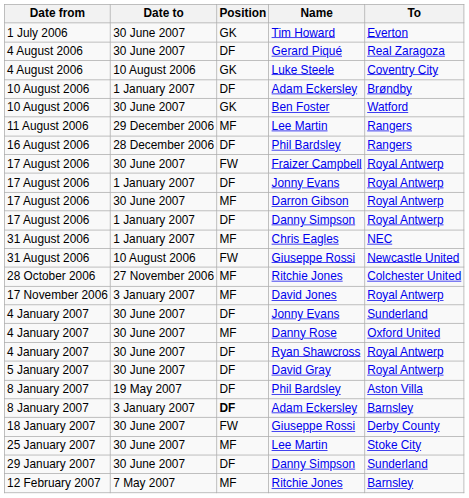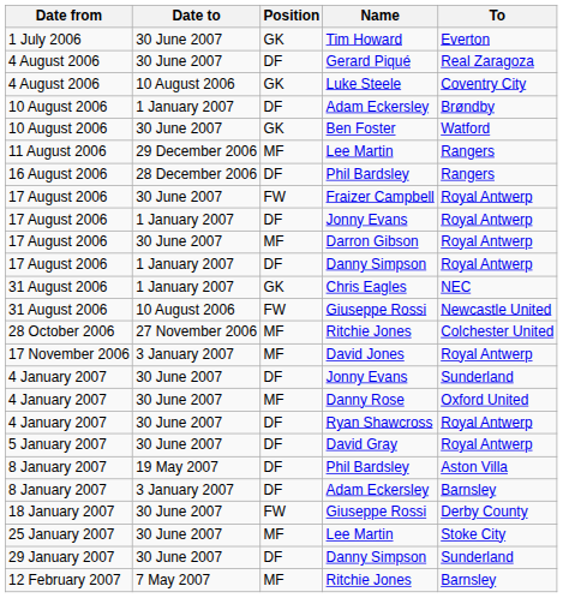 <table class="wikitable">
 <tr>
 <th>Date from</th>
 <th>Date to</th>
 <th>Position</th>
 <th>Name</th>
 <th>To</th>
 </tr>
 <tr>
 <td>1 July 2006</td>
 <td>30 June 2007</td>
 <td>GK</td>
 <td> <a href='#'>Tim Howard</a></td>
 <td> <a href='#'>Everton</a></td>
 </tr>
 <tr>
 <td>4 August 2006</td>
 <td>30 June 2007</td>
 <td>DF</td>
 <td> <a href='#'>Gerard Piqué</a></td>
 <td> <a href='#'>Real Zaragoza</a></td>
 </tr>
 <tr>
 <td>4 August 2006</td>
 <td>10 August 2006</td>
 <td>GK</td>
 <td> <a href='#'>Luke Steele</a></td>
 <td> <a href='#'>Coventry City</a></td>
 </tr>
 <tr>
 <td>10 August 2006</td>
 <td>1 January 2007</td>
 <td>DF</td>
 <td> <a href='#'>Adam Eckersley</a></td>
 <td> <a href='#'>Brøndby</a></td>
 </tr>
 <tr>
 <td>10 August 2006</td>
 <td>30 June 2007</td>
 <td>GK</td>
 <td> <a href='#'>Ben Foster</a></td>
 <td> <a href='#'>Watford</a></td>
 </tr>
 <tr>
 <td>11 August 2006</td>
 <td>29 December 2006</td>
 <td>MF</td>
 <td> <a href='#'>Lee Martin</a></td>
 <td> <a href='#'>Rangers</a></td>
 </tr>
 <tr>
 <td>16 August 2006</td>
 <td>28 December 2006</td>
 <td>DF</td>
 <td> <a href='#'>Phil Bardsley</a></td>
 <td> <a href='#'>Rangers</a></td>
 </tr>
 <tr>
 <td>17 August 2006</td>
 <td>30 June 2007</td>
 <td>FW</td>
 <td> <a href='#'>Fraizer Campbell</a></td>
 <td> <a href='#'>Royal Antwerp</a></td>
 </tr>
 <tr>
 <td>17 August 2006</td>
 <td>1 January 2007</td>
 <td>DF</td>
 <td> <a href='#'>Jonny Evans</a></td>
 <td> <a href='#'>Royal Antwerp</a></td>
 </tr>
 <tr>
 <td>17 August 2006</td>
 <td>30 June 2007</td>
 <td>MF</td>
 <td> <a href='#'>Darron Gibson</a></td>
 <td> <a href='#'>Royal Antwerp</a></td>
 </tr>
 <tr>
 <td>17 August 2006</td>
 <td>1 January 2007</td>
 <td>DF</td>
 <td> <a href='#'>Danny Simpson</a></td>
 <td> <a href='#'>Royal Antwerp</a></td>
 </tr>
 <tr>
 <td>31 August 2006</td>
 <td>1 January 2007</td>
-<td>MF</td>
+<td>GK</td>
 <td> <a href='#'>Chris Eagles</a></td>
 <td> <a href='#'>NEC</a></td>
 </tr>
 <tr>
 <td>31 August 2006</td>
 <td>10 August 2006</td>
 <td>FW</td>
 <td> <a href='#'>Giuseppe Rossi</a></td>
 <td> <a href='#'>Newcastle United</a></td>
 </tr>
 <tr>
 <td>28 October 2006</td>
 <td>27 November 2006</td>
 <td>MF</td>
 <td> <a href='#'>Ritchie Jones</a></td>
 <td> <a href='#'>Colchester United</a></td>
 </tr>
 <tr>
 <td>17 November 2006</td>
 <td>3 January 2007</td>
 <td>MF</td>
 <td> <a href='#'>David Jones</a></td>
 <td> <a href='#'>Royal Antwerp</a></td>
 </tr>
 <tr>
 <td>4 January 2007</td>
 <td>30 June 2007</td>
 <td>DF</td>
 <td> <a href='#'>Jonny Evans</a></td>
 <td> <a href='#'>Sunderland</a></td>
 </tr>
 <tr>
 <td>4 January 2007</td>
 <td>30 June 2007</td>
 <td>MF</td>
 <td> <a href='#'>Danny Rose</a></td>
 <td> <a href='#'>Oxford United</a></td>
 </tr>
 <tr>
 <td>4 January 2007</td>
 <td>30 June 2007</td>
 <td>DF</td>
 <td> <a href='#'>Ryan Shawcross</a></td>
 <td> <a href='#'>Royal Antwerp</a></td>
 </tr>
 <tr>
 <td>5 January 2007</td>
 <td>30 June 2007</td>
 <td>DF</td>
 <td> <a href='#'>David Gray</a></td>
 <td> <a href='#'>Royal Antwerp</a></td>
 </tr>
 <tr>
 <td>8 January 2007</td>
 <td>19 May 2007</td>
 <td>DF</td>
 <td> <a href='#'>Phil Bardsley</a></td>
 <td> <a href='#'>Aston Villa</a></td>
 </tr>
 <tr>
 <td>8 January 2007</td>
 <td>3 January 2007</td>
-<td><strong>DF</strong></td>
+<td>DF</td>
 <td> <a href='#'>Adam Eckersley</a></td>
 <td> <a href='#'>Barnsley</a></td>
 </tr>
 <tr>
 <td>18 January 2007</td>
 <td>30 June 2007</td>
 <td>FW</td>
 <td> <a href='#'>Giuseppe Rossi</a></td>
 <td> <a href='#'>Derby County</a></td>
 </tr>
 <tr>
 <td>25 January 2007</td>
 <td>30 June 2007</td>
 <td>MF</td>
 <td> <a href='#'>Lee Martin</a></td>
 <td> <a href='#'>Stoke City</a></td>
 </tr>
 <tr>
 <td>29 January 2007</td>
 <td>30 June 2007</td>
 <td>DF</td>
 <td> <a href='#'>Danny Simpson</a></td>
 <td> <a href='#'>Sunderland</a></td>
 </tr>
 <tr>
 <td>12 February 2007</td>
 <td>7 May 2007</td>
 <td>MF</td>
 <td> <a href='#'>Ritchie Jones</a></td>
 <td> <a href='#'>Barnsley</a></td>
 </tr>
 </table>
